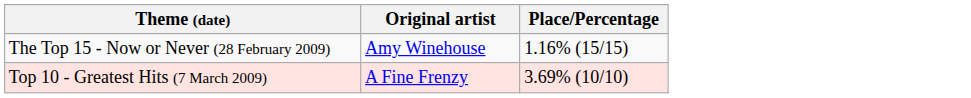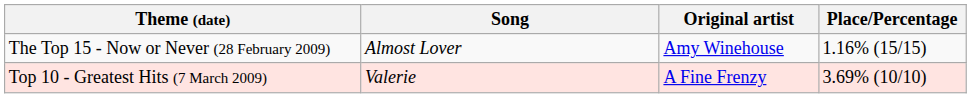 <table class="wikitable" style="font-size:97%;">
 <tr>
 <th style="width:300px;">Theme <small>(date)</small></th>
+<th style="width:250px;">Song</th>
 <th style="width:130px;">Original artist</th>
 <th style="width:120px;">Place/Percentage</th>
 </tr>
 <tr>
 <td>The Top 15 - Now or Never <small>(28 February 2009)</small></td>
+<td><em>Almost Lover</em></td>
 <td><a href='#'>Amy Winehouse</a></td>
 <td>1.16% (15/15)</td>
 </tr>
 <tr style="background:#ffe4e1;">
 <td>Top 10 - Greatest Hits <small>(7 March 2009)</small></td>
+<td><em>Valerie</em></td>
 <td><a href='#'>A Fine Frenzy</a></td>
 <td>3.69% (10/10)</td>
 </tr>
 </table>
